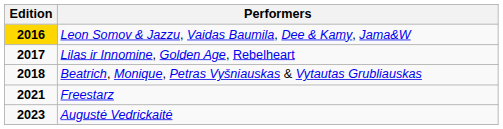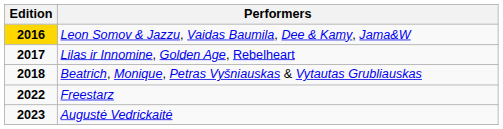 <table class="wikitable">
 <tr>
 <th style="width:60px;">Edition</th>
 <th style="width:550px;">Performers</th>
 </tr>
 <tr>
 <td align="center" style="background: gold;"><strong>2016</strong></td>
 <td><em><a href='#'>Leon Somov & Jazzu</a></em>, <em><a href='#'>Vaidas Baumila</a></em>, <em><a href='#'>Dee & Kamy</a></em>, <em><a href='#'>Jama&W</a></em></td>
 </tr>
 <tr>
 <td align="center"><strong>2017</strong></td>
 <td><em><a href='#'>Lilas ir Innomine</a></em>, <em><a href='#'>Golden Age</a></em>, <a href='#'>Rebelheart</a></td>
 </tr>
 <tr>
 <td align="center"><strong>2018</strong></td>
 <td><em><a href='#'>Beatrich</a></em>, <em><a href='#'>Monique</a></em>, <em><a href='#'>Petras Vyšniauskas</a></em> & <em><a href='#'>Vytautas Grubliauskas</a></em></td>
 </tr>
 <tr>
-<td align="center"><strong>2021</strong></td>
+<td align="center"><strong>2022</strong></td>
 <td><em><a href='#'>Freestarz</a></em></td>
 </tr>
 <tr>
 <td align="center"><strong>2023</strong></td>
 <td><em><a href='#'>Augustė Vedrickaitė</a></em></td>
 </tr>
 </table>
